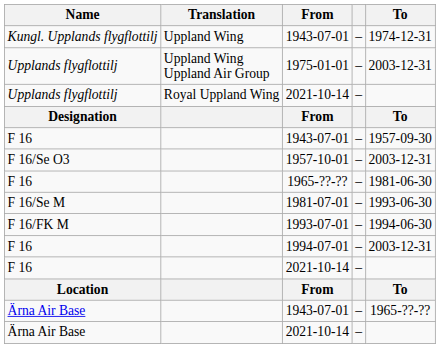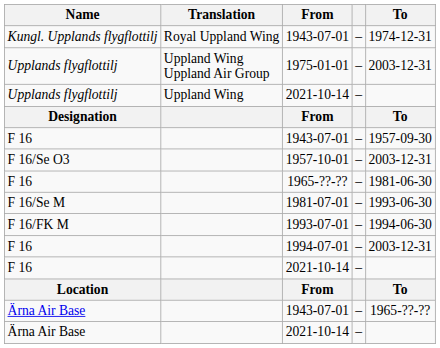 <table class="wikitable">
 <tr>
 <th style="font-weight:bold;">Name</th>
 <th style="font-weight:bold;">Translation</th>
 <th style="text-align: center; font-weight:bold;">From</th>
 <th></th>
 <th style="text-align: center; font-weight:bold;">To</th>
 </tr>
 <tr>
 <td style="font-style:italic;">Kungl. Upplands flygflottilj</td>
-<td>Uppland Wing</td>
+<td>Royal Uppland Wing</td>
 <td>1943-07-01</td>
 <td>–</td>
 <td>1974-12-31</td>
 </tr>
 <tr>
 <td style="font-style:italic;">Upplands flygflottilj</td>
 <td>Uppland Wing<br>Uppland Air Group</td>
 <td>1975-01-01</td>
 <td>–</td>
 <td>2003-12-31</td>
 </tr>
 <tr>
 <td style="font-style:italic;">Upplands flygflottilj</td>
-<td>Royal Uppland Wing</td>
+<td>Uppland Wing</td>
 <td>2021-10-14</td>
 <td>–</td>
 <td></td>
 </tr>
 <tr>
 <th style="font-weight:bold;">Designation</th>
 <th style="font-weight:bold;"></th>
 <th style="text-align: center; font-weight:bold;">From</th>
 <th></th>
 <th style="text-align: center; font-weight:bold;">To</th>
 </tr>
 <tr>
 <td>F 16</td>
 <td></td>
 <td style="text-align: center;">1943-07-01</td>
 <td style="text-align: center;">–</td>
 <td style="text-align: center;">1957-09-30</td>
 </tr>
 <tr>
 <td>F 16/Se O3</td>
 <td></td>
 <td style="text-align: center;">1957-10-01</td>
 <td style="text-align: center;">–</td>
 <td style="text-align: center;">2003-12-31</td>
 </tr>
 <tr>
 <td>F 16</td>
 <td></td>
 <td style="text-align: center;">1965-??-??</td>
 <td style="text-align: center;">–</td>
 <td style="text-align: center;">1981-06-30</td>
 </tr>
 <tr>
 <td>F 16/Se M</td>
 <td></td>
 <td style="text-align: center;">1981-07-01</td>
 <td style="text-align: center;">–</td>
 <td style="text-align: center;">1993-06-30</td>
 </tr>
 <tr>
 <td>F 16/FK M</td>
 <td></td>
 <td style="text-align: center;">1993-07-01</td>
 <td style="text-align: center;">–</td>
 <td style="text-align: center;">1994-06-30</td>
 </tr>
 <tr>
 <td>F 16</td>
 <td></td>
 <td style="text-align: center;">1994-07-01</td>
 <td style="text-align: center;">–</td>
 <td style="text-align: center;">2003-12-31</td>
 </tr>
 <tr>
 <td>F 16</td>
 <td></td>
 <td style="text-align: center;">2021-10-14</td>
 <td style="text-align: center;">–</td>
 <td style="text-align: center;"></td>
 </tr>
 <tr>
 <th style="font-weight:bold;">Location</th>
 <th style="font-weight:bold;"></th>
 <th style="text-align: center; font-weight:bold;">From</th>
 <th></th>
 <th style="text-align: center; font-weight:bold;">To</th>
 </tr>
 <tr>
 <td><a href='#'>Ärna Air Base</a></td>
 <td></td>
 <td style="text-align: center;">1943-07-01</td>
 <td style="text-align: center;">–</td>
 <td style="text-align: center;">1965-??-??</td>
 </tr>
 <tr>
 <td>Ärna Air Base</td>
 <td></td>
 <td style="text-align: center;">2021-10-14</td>
 <td style="text-align: center;">–</td>
 <td style="text-align: center;"></td>
 </tr>
 </table>
